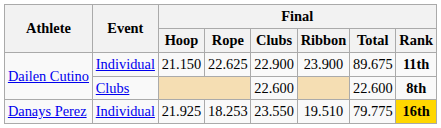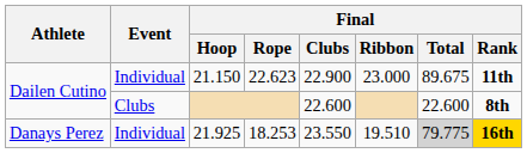 <table class="wikitable" style="font-size:90%">
 <tr>
 <th rowspan="2">Athlete</th>
 <th rowspan="2">Event</th>
 <th colspan="6">Final</th>
 </tr>
 <tr>
 <th>Hoop</th>
 <th>Rope</th>
 <th>Clubs</th>
 <th>Ribbon</th>
 <th>Total</th>
 <th>Rank</th>
 </tr>
 <tr>
 <td rowspan=2><a href='#'>Dailen Cutino</a></td>
 <td><a href='#'>Individual</a></td>
 <td align=center>21.150</td>
-<td align=center>22.625</td>
+<td align=center>22.623</td>
 <td align=center>22.900</td>
-<td align=center>23.900</td>
+<td align=center>23.000</td>
 <td align=center>89.675</td>
 <td align=center><strong>11th</strong></td>
 </tr>
 <tr>
 <td><a href='#'>Clubs</a></td>
 <td colspan=2 bgcolor=wheat></td>
 <td align=center>22.600</td>
 <td bgcolor=wheat></td>
 <td align=center>22.600</td>
 <td align=center><strong>8th</strong></td>
 </tr>
 <tr>
 <td><a href='#'>Danays Perez</a></td>
 <td><a href='#'>Individual</a></td>
 <td align=center>21.925</td>
 <td align=center>18.253</td>
 <td align=center>23.550</td>
 <td align=center>19.510</td>
-<td align=center>79.775</td>
+<td align=center style="background: lightgrey;">79.775</td>
 <td align=center style="background: gold;"><strong>16th</strong></td>
 </tr>
 </table>
